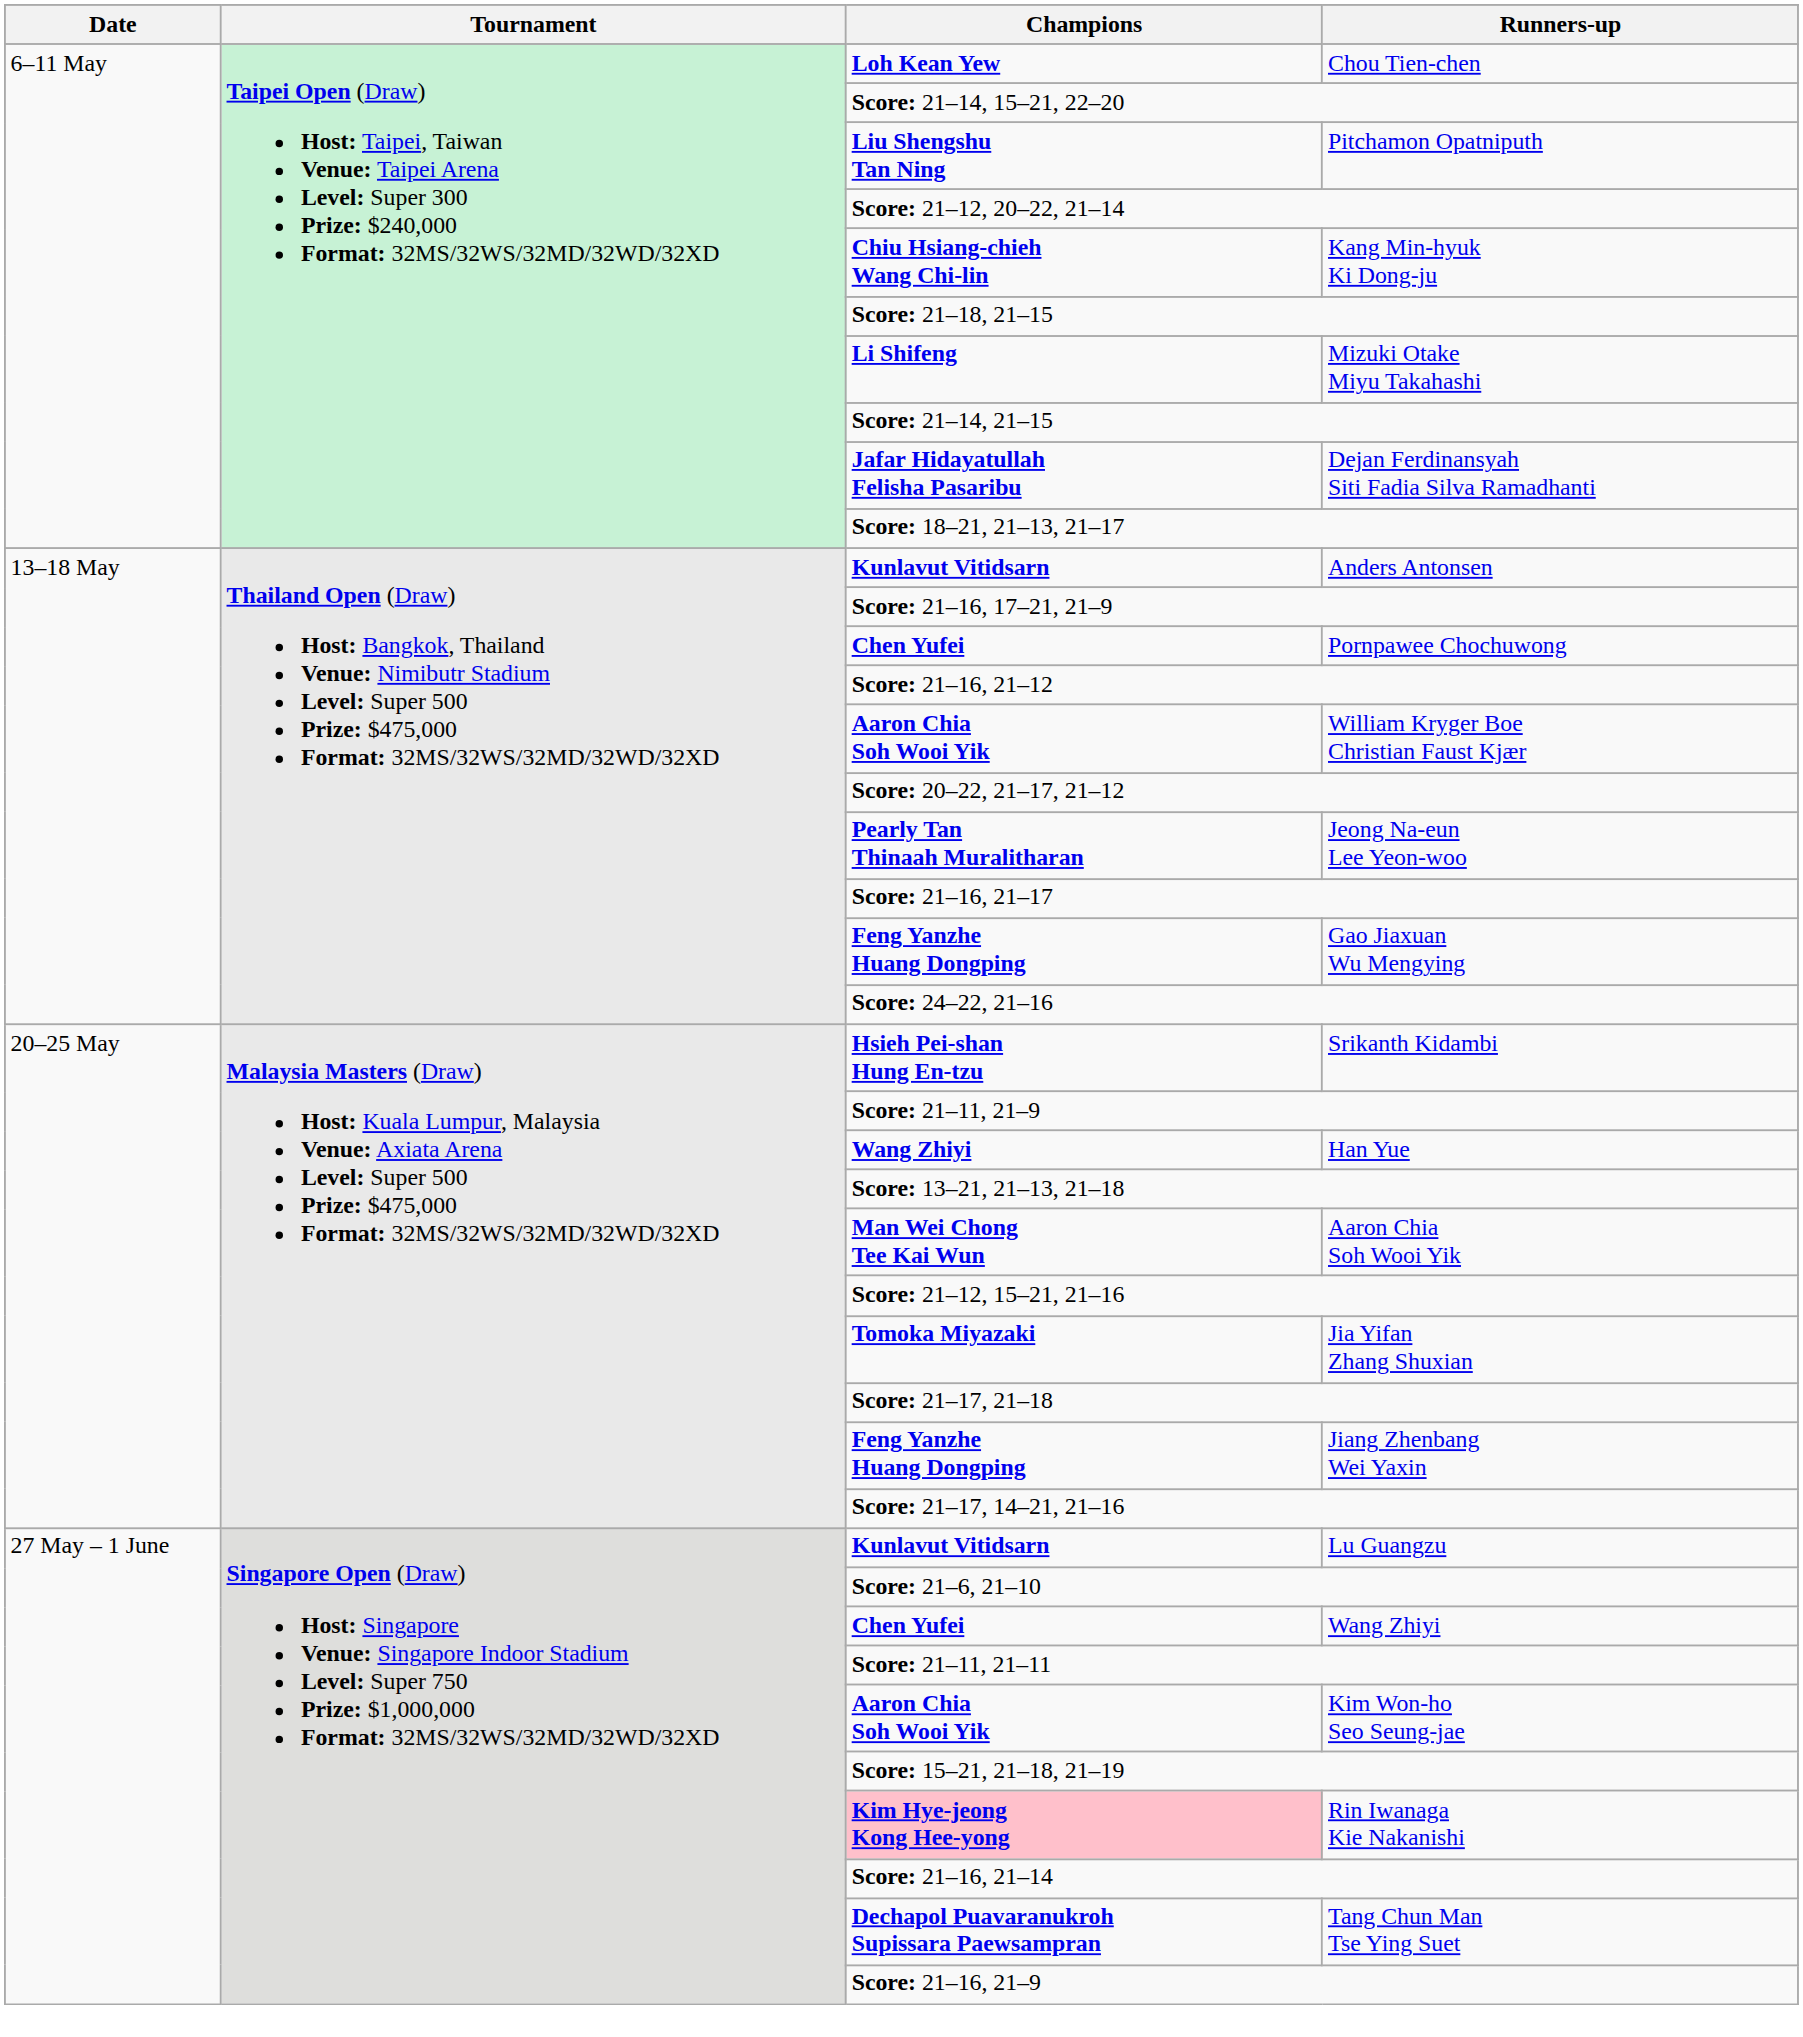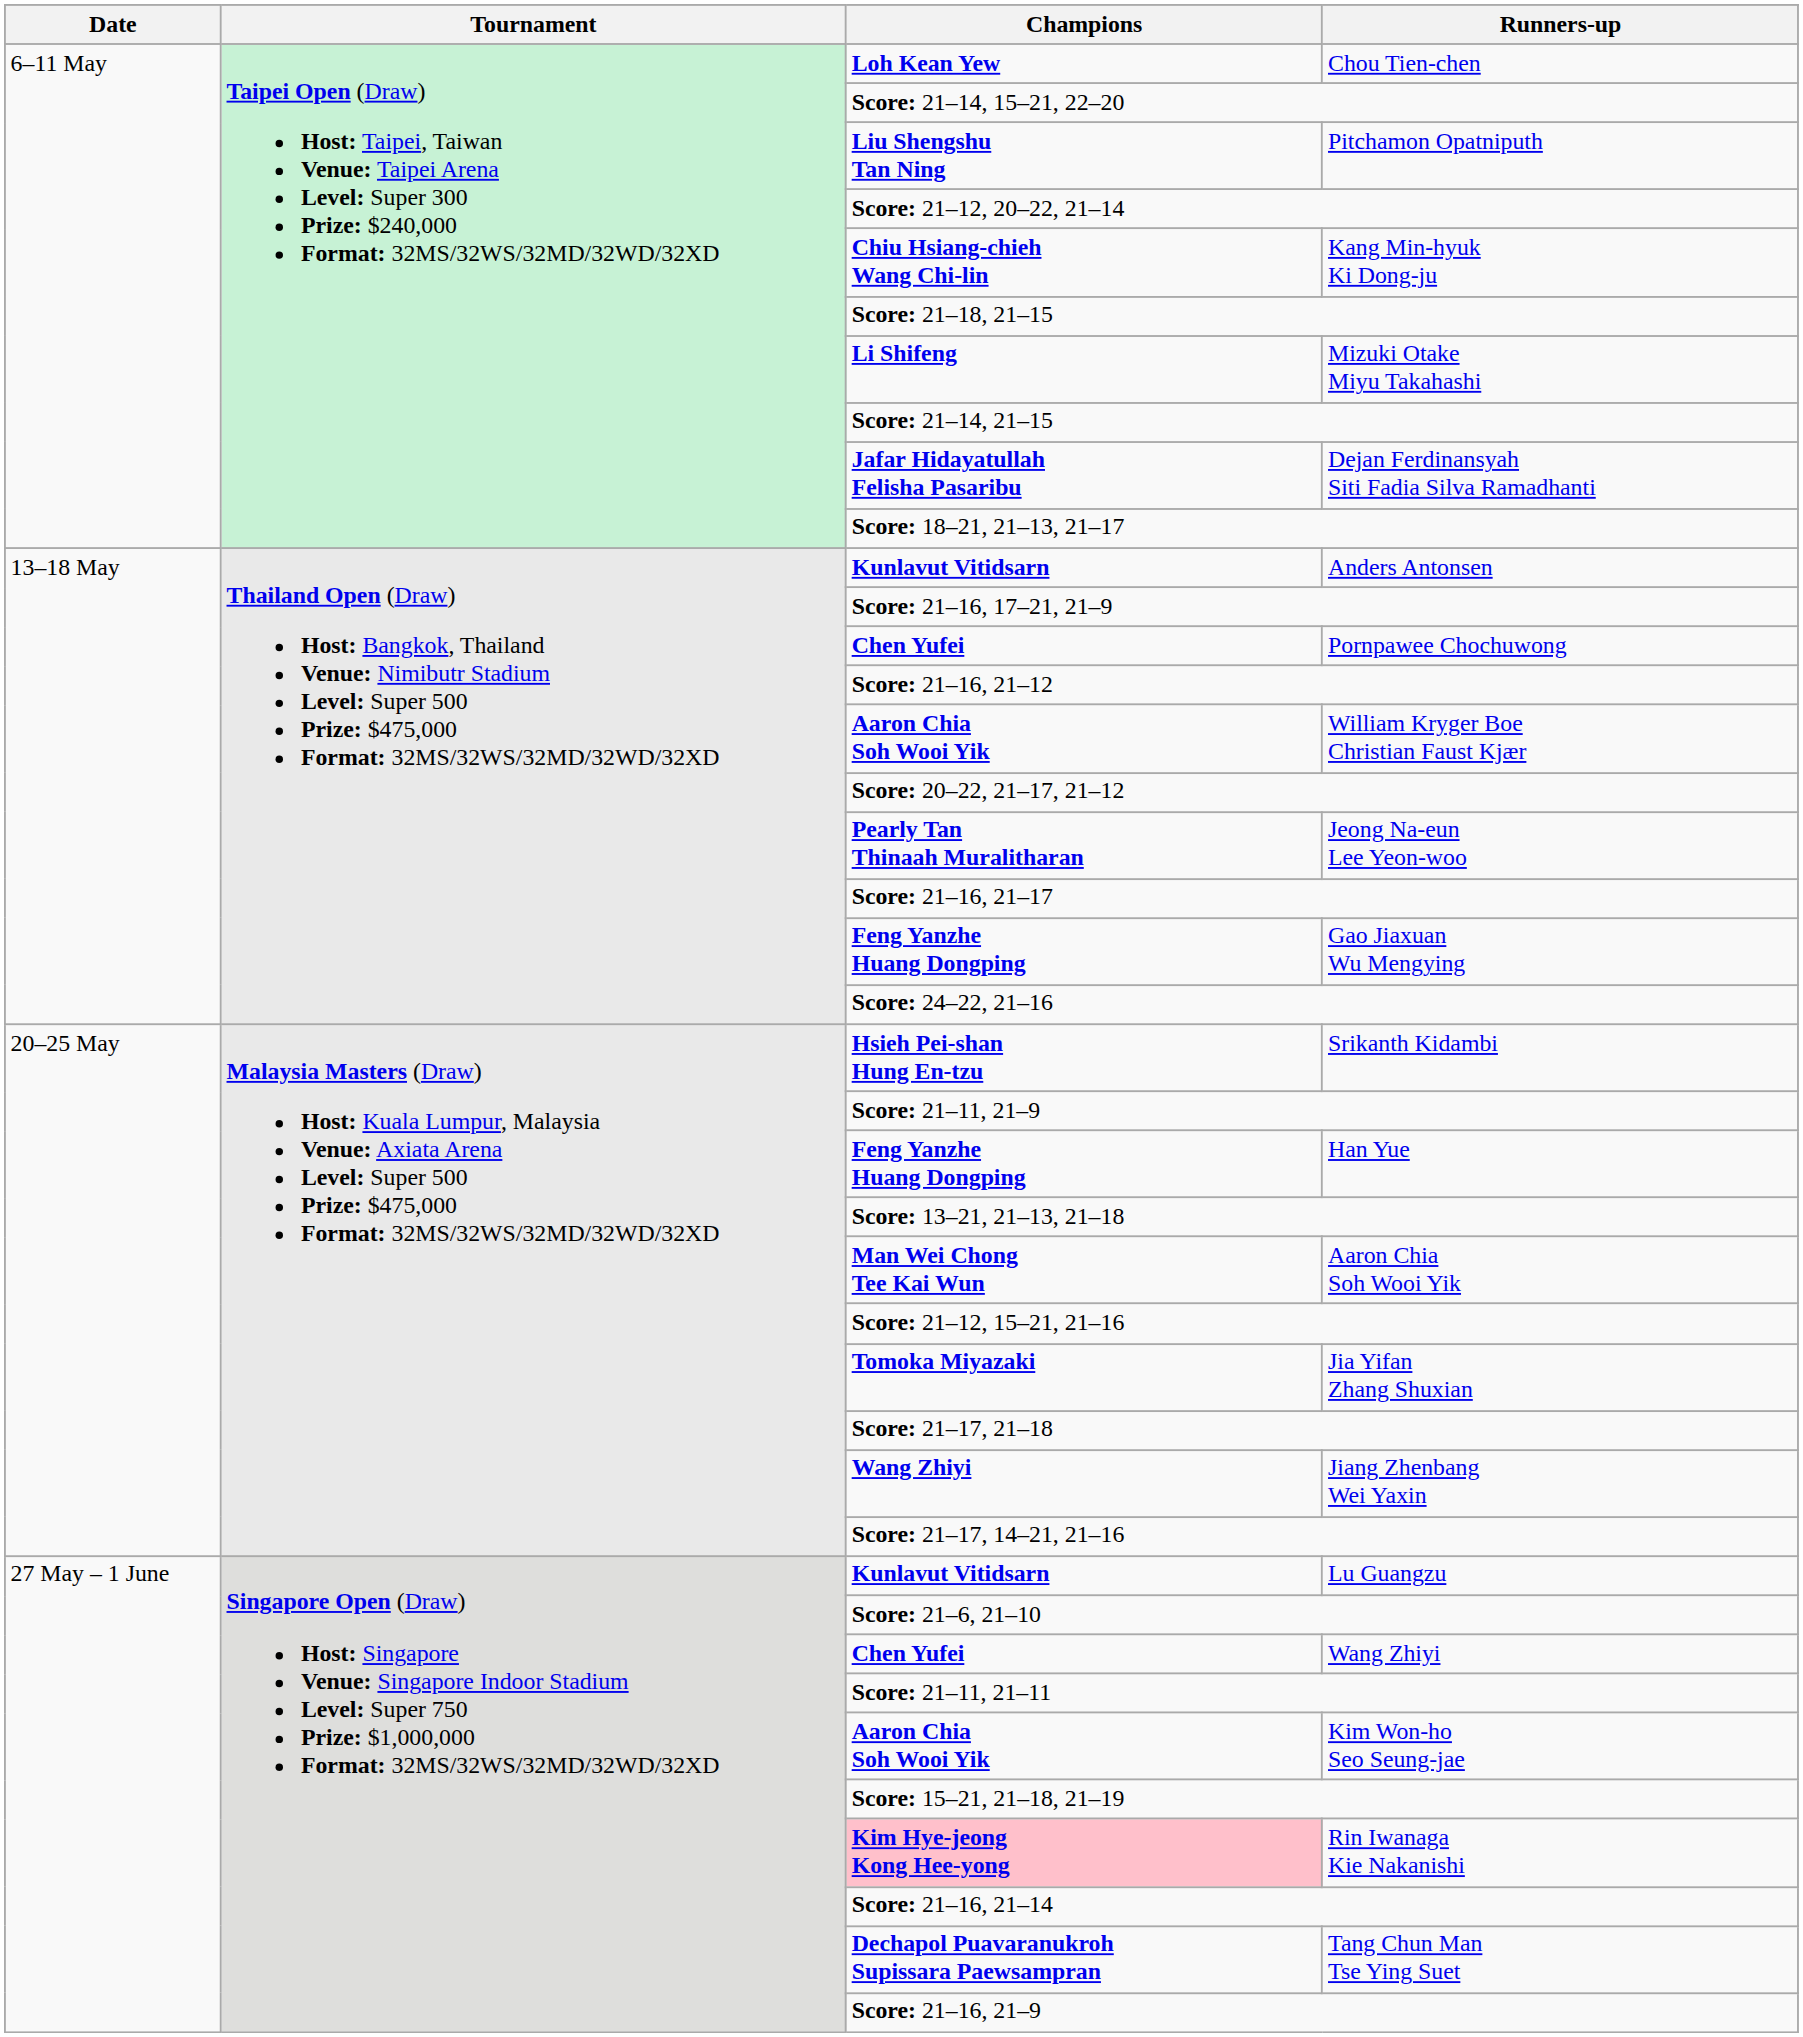 <table class="wikitable" style="font-size:80%">
 <tr>
 <th width="110">Date</th>
 <th width="330">Tournament</th>
 <th width="250">Champions</th>
 <th width="250">Runners-up</th>
 </tr>
 <tr valign="top">
 <td rowspan="10">6–11 May</td>
 <td bgcolor="#C7F2D5" rowspan="10"><br><strong><a href='#'>Taipei Open</a></strong> (<a href='#'>Draw</a>)<ul><li><strong>Host:</strong> <a href='#'>Taipei</a>, Taiwan</li><li><strong>Venue:</strong> <a href='#'>Taipei Arena</a></li><li><strong>Level:</strong> Super 300</li><li><strong>Prize:</strong> $240,000</li><li><strong>Format:</strong> 32MS/32WS/32MD/32WD/32XD</li></ul></td>
 <td><strong> <a href='#'>Loh Kean Yew</a></strong></td>
 <td> <a href='#'>Chou Tien-chen</a></td>
 </tr>
 <tr>
 <td colspan="2"><strong>Score:</strong> 21–14, 15–21, 22–20</td>
 </tr>
 <tr valign="top">
 <td><strong> <a href='#'>Liu Shengshu</a><br> <a href='#'>Tan Ning</a></strong></td>
 <td> <a href='#'>Pitchamon Opatniputh</a></td>
 </tr>
 <tr>
 <td colspan="2"><strong>Score:</strong> 21–12, 20–22, 21–14</td>
 </tr>
 <tr valign="top">
 <td><strong> <a href='#'>Chiu Hsiang-chieh</a><br> <a href='#'>Wang Chi-lin</a></strong></td>
 <td> <a href='#'>Kang Min-hyuk</a><br> <a href='#'>Ki Dong-ju</a></td>
 </tr>
 <tr>
 <td colspan="2"><strong>Score:</strong> 21–18, 21–15</td>
 </tr>
 <tr valign="top">
 <td><strong> <a href='#'>Li Shifeng</a></strong></td>
 <td> <a href='#'>Mizuki Otake</a><br> <a href='#'>Miyu Takahashi</a></td>
 </tr>
 <tr>
 <td colspan="2"><strong>Score:</strong> 21–14, 21–15</td>
 </tr>
 <tr valign="top">
 <td><strong> <a href='#'>Jafar Hidayatullah</a><br> <a href='#'>Felisha Pasaribu</a></strong></td>
 <td> <a href='#'>Dejan Ferdinansyah</a><br> <a href='#'>Siti Fadia Silva Ramadhanti</a></td>
 </tr>
 <tr>
 <td colspan="2"><strong>Score:</strong> 18–21, 21–13, 21–17</td>
 </tr>
 <tr valign="top">
 <td rowspan="10">13–18 May</td>
 <td bgcolor="#E9E9E9" rowspan="10"><br><strong><a href='#'>Thailand Open</a></strong> (<a href='#'>Draw</a>)<ul><li><strong>Host:</strong> <a href='#'>Bangkok</a>, Thailand</li><li><strong>Venue:</strong> <a href='#'>Nimibutr Stadium</a></li><li><strong>Level:</strong> Super 500</li><li><strong>Prize:</strong> $475,000</li><li><strong>Format:</strong> 32MS/32WS/32MD/32WD/32XD</li></ul></td>
 <td><strong> <a href='#'>Kunlavut Vitidsarn</a></strong></td>
 <td> <a href='#'>Anders Antonsen</a></td>
 </tr>
 <tr>
 <td colspan="2"><strong>Score:</strong> 21–16, 17–21, 21–9</td>
 </tr>
 <tr valign="top">
 <td><strong> <a href='#'>Chen Yufei</a></strong></td>
 <td> <a href='#'>Pornpawee Chochuwong</a></td>
 </tr>
 <tr>
 <td colspan="2"><strong>Score:</strong> 21–16, 21–12</td>
 </tr>
 <tr valign="top">
 <td><strong> <a href='#'>Aaron Chia</a><br> <a href='#'>Soh Wooi Yik</a></strong></td>
 <td> <a href='#'>William Kryger Boe</a><br> <a href='#'>Christian Faust Kjær</a></td>
 </tr>
 <tr>
 <td colspan="2"><strong>Score:</strong> 20–22, 21–17, 21–12</td>
 </tr>
 <tr valign="top">
 <td><strong> <a href='#'>Pearly Tan</a><br> <a href='#'>Thinaah Muralitharan</a></strong></td>
 <td> <a href='#'>Jeong Na-eun</a><br> <a href='#'>Lee Yeon-woo</a></td>
 </tr>
 <tr>
 <td colspan="2"><strong>Score:</strong> 21–16, 21–17</td>
 </tr>
 <tr valign="top">
 <td><strong> <a href='#'>Feng Yanzhe</a><br> <a href='#'>Huang Dongping</a></strong></td>
 <td> <a href='#'>Gao Jiaxuan</a><br> <a href='#'>Wu Mengying</a></td>
 </tr>
 <tr>
 <td colspan="2"><strong>Score:</strong> 24–22, 21–16</td>
 </tr>
 <tr valign="top">
 <td rowspan="10">20–25 May</td>
 <td bgcolor="#E9E9E9" rowspan="10"><br><strong><a href='#'>Malaysia Masters</a></strong> (<a href='#'>Draw</a>)<ul><li><strong>Host:</strong> <a href='#'>Kuala Lumpur</a>, Malaysia</li><li><strong>Venue:</strong> <a href='#'>Axiata Arena</a></li><li><strong>Level:</strong> Super 500</li><li><strong>Prize:</strong> $475,000</li><li><strong>Format:</strong> 32MS/32WS/32MD/32WD/32XD</li></ul></td>
 <td><strong> <a href='#'>Hsieh Pei-shan</a><br> <a href='#'>Hung En-tzu</a></strong></td>
 <td> <a href='#'>Srikanth Kidambi</a></td>
 </tr>
 <tr>
 <td colspan="2"><strong>Score:</strong> 21–11, 21–9</td>
 </tr>
 <tr valign="top">
-<td><strong> <a href='#'>Wang Zhiyi</a></strong></td>
+<td><strong> <a href='#'>Feng Yanzhe</a><br> <a href='#'>Huang Dongping</a></strong></td>
 <td> <a href='#'>Han Yue</a></td>
 </tr>
 <tr>
 <td colspan="2"><strong>Score:</strong> 13–21, 21–13, 21–18</td>
 </tr>
 <tr valign="top">
 <td><strong> <a href='#'>Man Wei Chong</a><br> <a href='#'>Tee Kai Wun</a></strong></td>
 <td> <a href='#'>Aaron Chia</a><br> <a href='#'>Soh Wooi Yik</a></td>
 </tr>
 <tr>
 <td colspan="2"><strong>Score:</strong> 21–12, 15–21, 21–16</td>
 </tr>
 <tr valign="top">
 <td><strong> <a href='#'>Tomoka Miyazaki</a></strong></td>
 <td> <a href='#'>Jia Yifan</a><br> <a href='#'>Zhang Shuxian</a></td>
 </tr>
 <tr>
 <td colspan="2"><strong>Score:</strong> 21–17, 21–18</td>
 </tr>
 <tr valign="top">
-<td><strong> <a href='#'>Feng Yanzhe</a><br> <a href='#'>Huang Dongping</a></strong></td>
+<td><strong> <a href='#'>Wang Zhiyi</a></strong></td>
 <td> <a href='#'>Jiang Zhenbang</a><br> <a href='#'>Wei Yaxin</a></td>
 </tr>
 <tr>
 <td colspan="2"><strong>Score:</strong> 21–17, 14–21, 21–16</td>
 </tr>
 <tr valign="top">
 <td rowspan="10">27 May – 1 June</td>
 <td bgcolor="#DEDEDC" rowspan="10"><br><strong><a href='#'>Singapore Open</a></strong> (<a href='#'>Draw</a>)<ul><li><strong>Host:</strong> <a href='#'>Singapore</a></li><li><strong>Venue:</strong> <a href='#'>Singapore Indoor Stadium</a></li><li><strong>Level:</strong> Super 750</li><li><strong>Prize:</strong> $1,000,000</li><li><strong>Format:</strong> 32MS/32WS/32MD/32WD/32XD</li></ul></td>
 <td><strong> <a href='#'>Kunlavut Vitidsarn</a></strong></td>
 <td> <a href='#'>Lu Guangzu</a></td>
 </tr>
 <tr>
 <td colspan="2"><strong>Score:</strong> 21–6, 21–10</td>
 </tr>
 <tr valign="top">
 <td><strong> <a href='#'>Chen Yufei</a></strong></td>
 <td> <a href='#'>Wang Zhiyi</a></td>
 </tr>
 <tr>
 <td colspan="2"><strong>Score:</strong> 21–11, 21–11</td>
 </tr>
 <tr valign="top">
 <td><strong> <a href='#'>Aaron Chia</a><br> <a href='#'>Soh Wooi Yik</a></strong></td>
 <td> <a href='#'>Kim Won-ho</a><br> <a href='#'>Seo Seung-jae</a></td>
 </tr>
 <tr>
 <td colspan="2"><strong>Score:</strong> 15–21, 21–18, 21–19</td>
 </tr>
 <tr valign="top">
 <td style="background: pink;"><strong> <a href='#'>Kim Hye-jeong</a><br> <a href='#'>Kong Hee-yong</a></strong></td>
 <td> <a href='#'>Rin Iwanaga</a><br> <a href='#'>Kie Nakanishi</a></td>
 </tr>
 <tr>
 <td colspan="2"><strong>Score:</strong> 21–16, 21–14</td>
 </tr>
 <tr valign="top">
 <td><strong> <a href='#'>Dechapol Puavaranukroh</a><br> <a href='#'>Supissara Paewsampran</a></strong></td>
 <td> <a href='#'>Tang Chun Man</a><br> <a href='#'>Tse Ying Suet</a></td>
 </tr>
 <tr>
 <td colspan="2"><strong>Score:</strong> 21–16, 21–9</td>
 </tr>
 </table>
